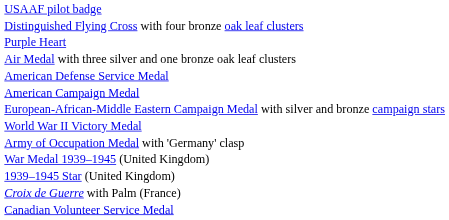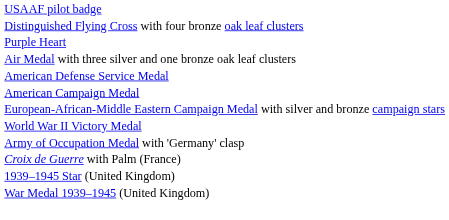 <table>
 <tr>
 <td></td>
 <td><a href='#'>USAAF pilot badge</a></td>
 </tr>
 <tr>
 <td></td>
 <td><a href='#'>Distinguished Flying Cross</a> with four bronze <a href='#'>oak leaf clusters</a></td>
 </tr>
 <tr>
 <td></td>
 <td><a href='#'>Purple Heart</a></td>
 </tr>
 <tr>
 <td></td>
 <td><a href='#'>Air Medal</a> with three silver and one bronze oak leaf clusters</td>
 </tr>
 <tr>
 <td></td>
 <td><a href='#'>American Defense Service Medal</a></td>
 </tr>
 <tr>
 <td></td>
 <td><a href='#'>American Campaign Medal</a></td>
 </tr>
 <tr>
 <td></td>
 <td><a href='#'>European-African-Middle Eastern Campaign Medal</a> with silver and bronze <a href='#'>campaign stars</a></td>
 </tr>
 <tr>
 <td></td>
 <td><a href='#'>World War II Victory Medal</a></td>
 </tr>
 <tr>
 <td></td>
 <td><a href='#'>Army of Occupation Medal</a> with 'Germany' clasp</td>
 </tr>
 <tr>
 <td></td>
-<td><a href='#'>War Medal 1939–1945</a> (United Kingdom)</td>
+<td><em><a href='#'>Croix de Guerre</a></em> with Palm (France)</td>
 </tr>
 <tr>
 <td></td>
 <td><a href='#'>1939–1945 Star</a> (United Kingdom)</td>
 </tr>
 <tr>
 <td></td>
-<td><em><a href='#'>Croix de Guerre</a></em> with Palm (France)</td>
-</tr>
-<tr>
-<td></td>
-<td><a href='#'>Canadian Volunteer Service Medal</a></td>
+<td><a href='#'>War Medal 1939–1945</a> (United Kingdom)</td>
 </tr>
 </table>
